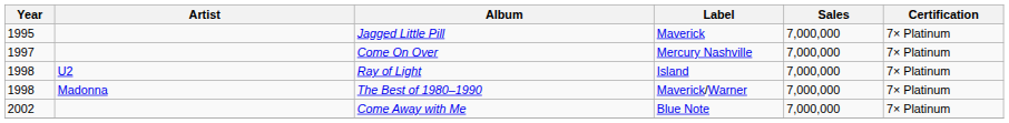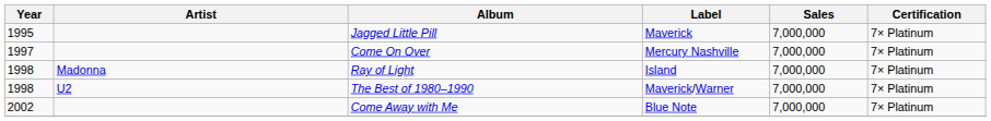 <table class="wikitable sortabe" width="100%" style="font-size: 0.95em">
 <tr>
 <th width=5%><strong>Year</strong></th>
 <th width=30%><strong>Artist</strong></th>
 <th width=30%><strong>Album</strong></th>
 <th width=13%><strong>Label</strong></th>
 <th width=10%><strong>Sales</strong></th>
 <th width=12%><strong>Certification</strong></th>
 </tr>
 <tr>
 <td>1995</td>
 <td></td>
 <td><em><a href='#'>Jagged Little Pill</a></em></td>
 <td><a href='#'>Maverick</a></td>
 <td>7,000,000</td>
 <td>7× Platinum</td>
 </tr>
 <tr>
 <td>1997</td>
 <td></td>
 <td><em><a href='#'>Come On Over</a></em></td>
 <td><a href='#'>Mercury Nashville</a></td>
 <td>7,000,000</td>
 <td>7× Platinum</td>
 </tr>
 <tr>
 <td>1998</td>
-<td><a href='#'>U2</a></td>
+<td><a href='#'>Madonna</a></td>
 <td><em><a href='#'>Ray of Light</a></em></td>
 <td><a href='#'>Island</a></td>
 <td>7,000,000</td>
 <td>7× Platinum</td>
 </tr>
 <tr>
 <td>1998</td>
-<td><a href='#'>Madonna</a></td>
+<td><a href='#'>U2</a></td>
 <td><em><a href='#'>The Best of 1980–1990</a></em></td>
 <td><a href='#'>Maverick</a>/<a href='#'>Warner</a></td>
 <td>7,000,000</td>
 <td>7× Platinum</td>
 </tr>
 <tr>
 <td>2002</td>
 <td></td>
 <td><em><a href='#'>Come Away with Me</a></em></td>
 <td><a href='#'>Blue Note</a></td>
 <td>7,000,000</td>
 <td>7× Platinum</td>
 </tr>
 <tr>
 </tr>
 </table>
